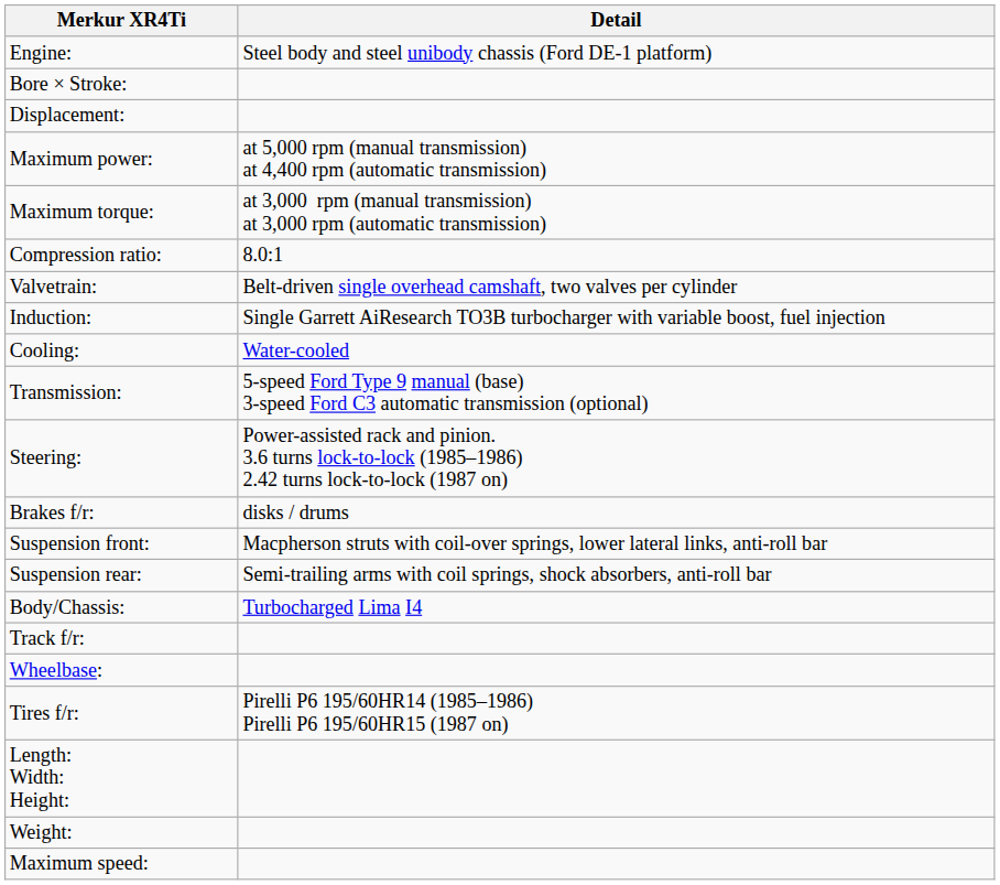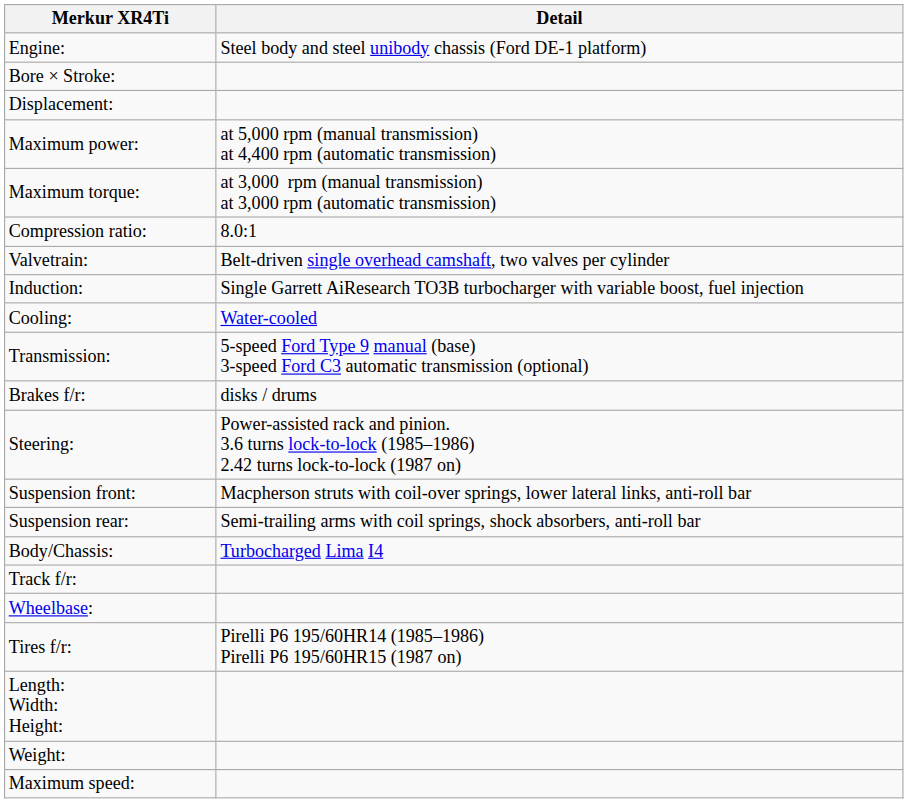 <table class="wikitable defaultcenter col1left">
 <tr>
 <th width="180">Merkur XR4Ti</th>
 <th width="600">Detail</th>
 </tr>
 <tr>
 <td>Engine:</td>
 <td>Steel body and steel <a href='#'>unibody</a> chassis (Ford DE-1 platform)</td>
 </tr>
 <tr>
 <td>Bore × Stroke:</td>
 <td></td>
 </tr>
 <tr>
 <td>Displacement:</td>
 <td></td>
 </tr>
 <tr>
 <td>Maximum power:</td>
 <td> at 5,000 rpm (manual transmission)<br> at 4,400 rpm (automatic transmission)</td>
 </tr>
 <tr>
 <td>Maximum torque:</td>
 <td> at 3,000  rpm (manual transmission)<br> at 3,000 rpm (automatic transmission)</td>
 </tr>
 <tr>
 <td>Compression ratio:</td>
 <td>8.0:1</td>
 </tr>
 <tr>
 <td>Valvetrain: </td>
 <td>Belt-driven <a href='#'>single overhead camshaft</a>, two valves per cylinder</td>
 </tr>
 <tr>
 <td>Induction: </td>
 <td>Single Garrett AiResearch TO3B turbocharger with variable boost, fuel injection</td>
 </tr>
 <tr>
 <td>Cooling: </td>
 <td><a href='#'>Water-cooled</a></td>
 </tr>
 <tr>
 <td>Transmission: </td>
 <td>5-speed <a href='#'>Ford Type 9</a> <a href='#'>manual</a> (base)<br>3-speed <a href='#'>Ford C3</a> automatic transmission (optional)</td>
 </tr>
 <tr>
+<td>Brakes f/r:</td>
+<td> disks /  drums</td>
+</tr>
+<tr>
 <td>Steering: </td>
 <td>Power-assisted rack and pinion.<br>3.6 turns <a href='#'>lock-to-lock</a> (1985–1986)<br>2.42 turns lock-to-lock (1987 on)</td>
-</tr>
-<tr>
-<td>Brakes f/r:</td>
-<td> disks /  drums</td>
 </tr>
 <tr>
 <td>Suspension front:</td>
 <td>Macpherson struts with coil-over springs, lower lateral links, anti-roll bar</td>
 </tr>
 <tr>
 <td>Suspension rear:</td>
 <td>Semi-trailing arms with coil springs, shock absorbers, anti-roll bar</td>
 </tr>
 <tr>
 <td>Body/Chassis:</td>
 <td><a href='#'>Turbocharged</a> <a href='#'>Lima</a> <a href='#'>I4</a></td>
 </tr>
 <tr>
 <td>Track f/r:</td>
 <td></td>
 </tr>
 <tr>
 <td><a href='#'>Wheelbase</a>:</td>
 <td></td>
 </tr>
 <tr>
 <td>Tires f/r:</td>
 <td>Pirelli P6 195/60HR14 (1985–1986)<br>Pirelli P6 195/60HR15 (1987 on)</td>
 </tr>
 <tr>
 <td>Length:<br>Width:<br>Height:</td>
 <td><br><br></td>
 </tr>
 <tr>
 <td>Weight:</td>
 <td></td>
 </tr>
 <tr>
 <td>Maximum speed:</td>
 <td></td>
 </tr>
 </table>
